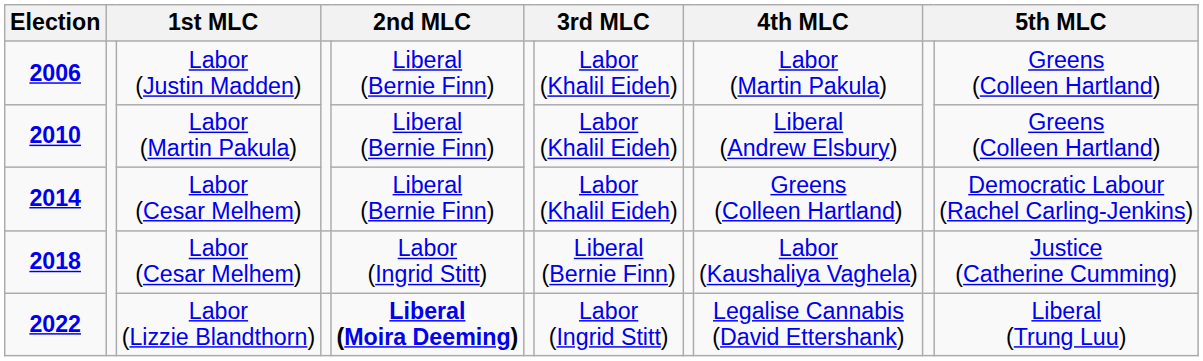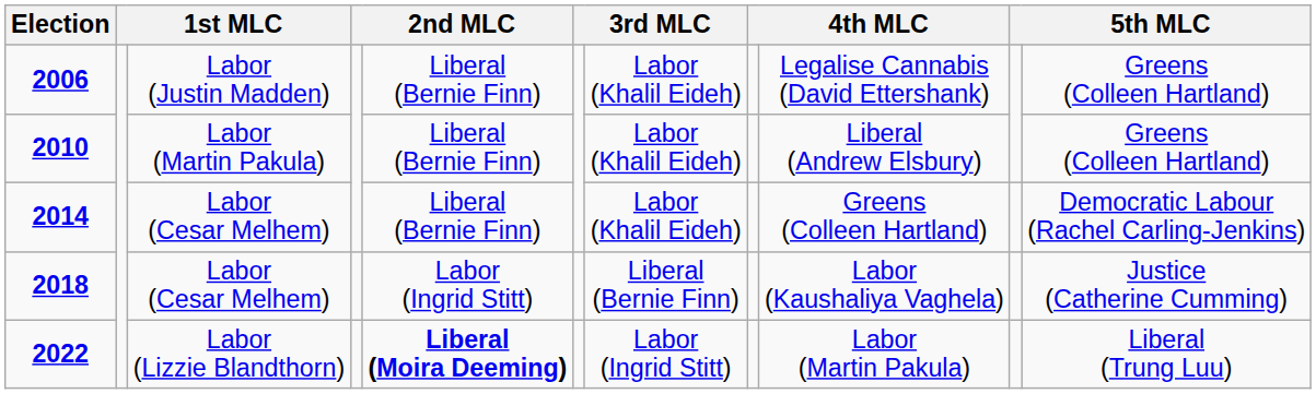 <table class=wikitable style=text-align:center>
 <tr>
 <th>Election</th>
 <th colspan=2>1st MLC</th>
 <th colspan=2>2nd MLC</th>
 <th colspan=2>3rd MLC</th>
 <th colspan=2>4th MLC</th>
 <th colspan=2>5th MLC</th>
 </tr>
 <tr>
 <td><strong><a href='#'>2006</a></strong></td>
 <td rowspan=5 ></td>
 <td><a href='#'>Labor</a><br>(<a href='#'>Justin Madden</a>)</td>
 <td rowspan=3 ></td>
 <td><a href='#'>Liberal</a><br>(<a href='#'>Bernie Finn</a>)</td>
 <td rowspan=3 ></td>
 <td><a href='#'>Labor</a><br>(<a href='#'>Khalil Eideh</a>)</td>
 <td></td>
-<td><a href='#'>Labor</a><br>(<a href='#'>Martin Pakula</a>)</td>
+<td><a href='#'>Legalise Cannabis</a><br>(<a href='#'>David Ettershank</a>)</td>
 <td rowspan=2 ></td>
 <td><a href='#'>Greens</a><br>(<a href='#'>Colleen Hartland</a>)</td>
 </tr>
 <tr>
 <td><strong><a href='#'>2010</a></strong></td>
 <td><a href='#'>Labor</a><br>(<a href='#'>Martin Pakula</a>)</td>
 <td><a href='#'>Liberal</a><br>(<a href='#'>Bernie Finn</a>)</td>
 <td><a href='#'>Labor</a><br>(<a href='#'>Khalil Eideh</a>)</td>
 <td></td>
 <td><a href='#'>Liberal</a><br>(<a href='#'>Andrew Elsbury</a>)</td>
 <td><a href='#'>Greens</a><br>(<a href='#'>Colleen Hartland</a>)</td>
 </tr>
 <tr>
 <td><strong><a href='#'>2014</a></strong></td>
 <td><a href='#'>Labor</a><br>(<a href='#'>Cesar Melhem</a>)</td>
 <td><a href='#'>Liberal</a><br>(<a href='#'>Bernie Finn</a>)</td>
 <td><a href='#'>Labor</a><br>(<a href='#'>Khalil Eideh</a>)</td>
 <td></td>
 <td><a href='#'>Greens</a><br>(<a href='#'>Colleen Hartland</a>)</td>
 <td></td>
 <td><a href='#'>Democratic Labour</a><br>(<a href='#'>Rachel Carling-Jenkins</a>)</td>
 </tr>
 <tr>
 <td><strong><a href='#'>2018</a></strong></td>
 <td><a href='#'>Labor</a><br>(<a href='#'>Cesar Melhem</a>)</td>
 <td></td>
 <td><a href='#'>Labor</a><br>(<a href='#'>Ingrid Stitt</a>)</td>
 <td></td>
 <td><a href='#'>Liberal</a><br>(<a href='#'>Bernie Finn</a>)</td>
 <td></td>
 <td><a href='#'>Labor</a><br>(<a href='#'>Kaushaliya Vaghela</a>)</td>
 <td></td>
 <td><a href='#'>Justice</a><br>(<a href='#'>Catherine Cumming</a>)</td>
 </tr>
 <tr>
 <td><strong><a href='#'>2022</a></strong></td>
 <td><a href='#'>Labor</a><br>(<a href='#'>Lizzie Blandthorn</a>)</td>
 <td></td>
 <td><strong><a href='#'>Liberal</a><br>(<a href='#'>Moira Deeming</a>)</strong></td>
 <td></td>
 <td><a href='#'>Labor</a><br>(<a href='#'>Ingrid Stitt</a>)</td>
 <td></td>
-<td><a href='#'>Legalise Cannabis</a><br>(<a href='#'>David Ettershank</a>)</td>
+<td><a href='#'>Labor</a><br>(<a href='#'>Martin Pakula</a>)</td>
 <td></td>
 <td><a href='#'>Liberal</a><br>(<a href='#'>Trung Luu</a>)</td>
 </tr>
 </table>
